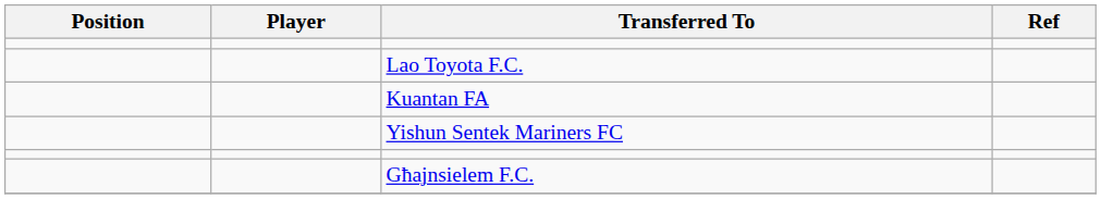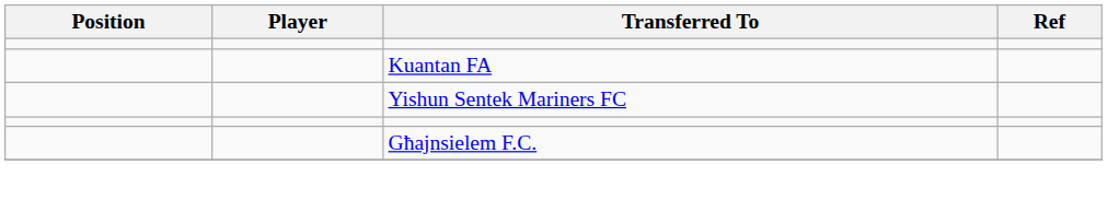 <table class="wikitable sortable" style="width:65%; text-align:center; font-size:100%; text-align:left;">
 <tr>
 <th><strong>Position</strong></th>
 <th><strong>Player</strong></th>
 <th><strong>Transferred To</strong></th>
 <th><strong>Ref</strong></th>
 </tr>
 <tr>
 <td></td>
 <td></td>
 <td></td>
-<td></td>
-</tr>
-<tr>
-<td></td>
-<td></td>
-<td> <a href='#'>Lao Toyota F.C.</a></td>
 <td></td>
 </tr>
 <tr>
 <td></td>
 <td></td>
 <td> <a href='#'>Kuantan FA</a></td>
 <td></td>
 </tr>
 <tr>
 <td></td>
 <td></td>
 <td> <a href='#'>Yishun Sentek Mariners FC</a></td>
 <td></td>
 </tr>
 <tr>
 <td></td>
 <td></td>
 <td></td>
 <td></td>
 </tr>
 <tr>
 <td></td>
 <td></td>
 <td> <a href='#'>Għajnsielem F.C.</a></td>
 <td></td>
 </tr>
 <tr>
 </tr>
 </table>
